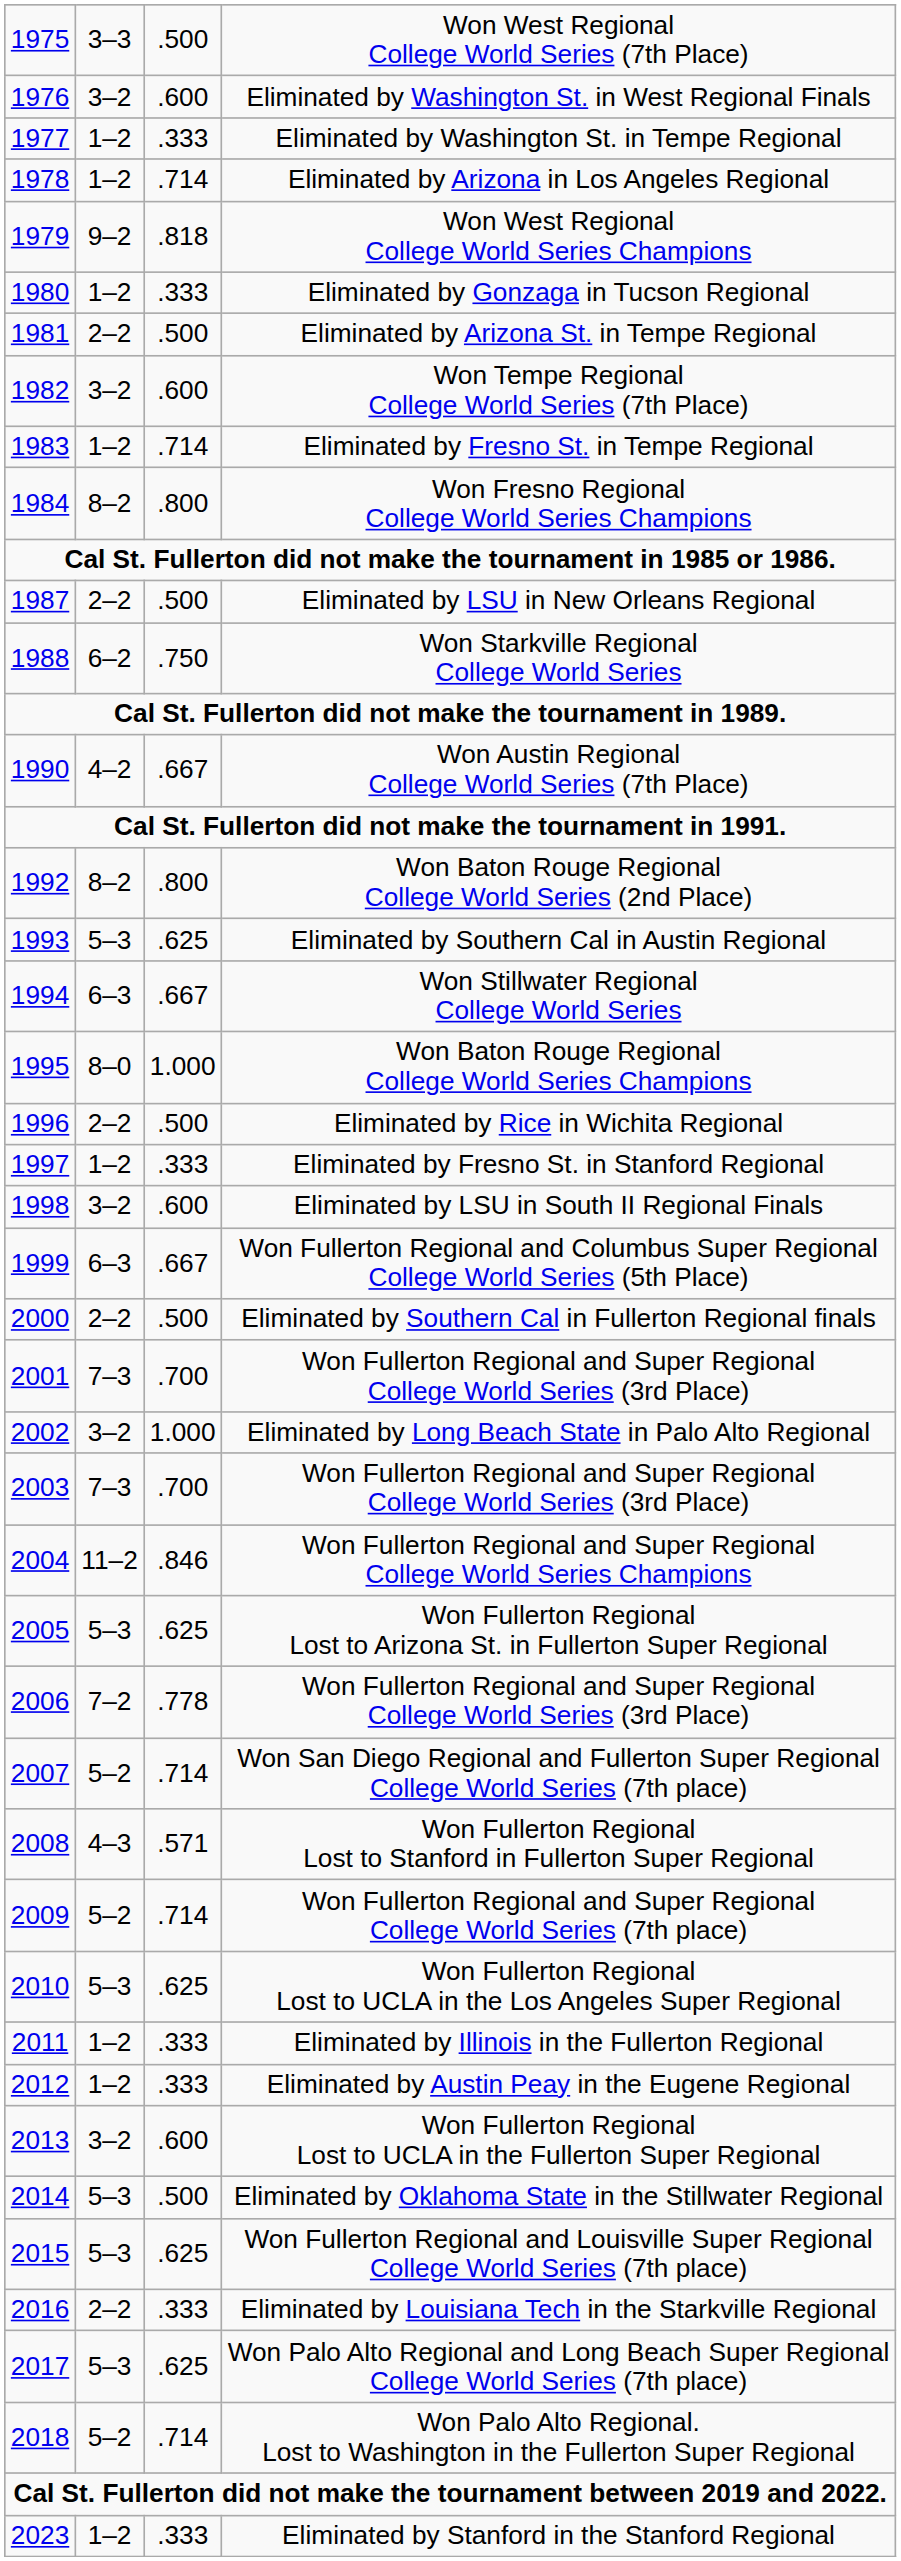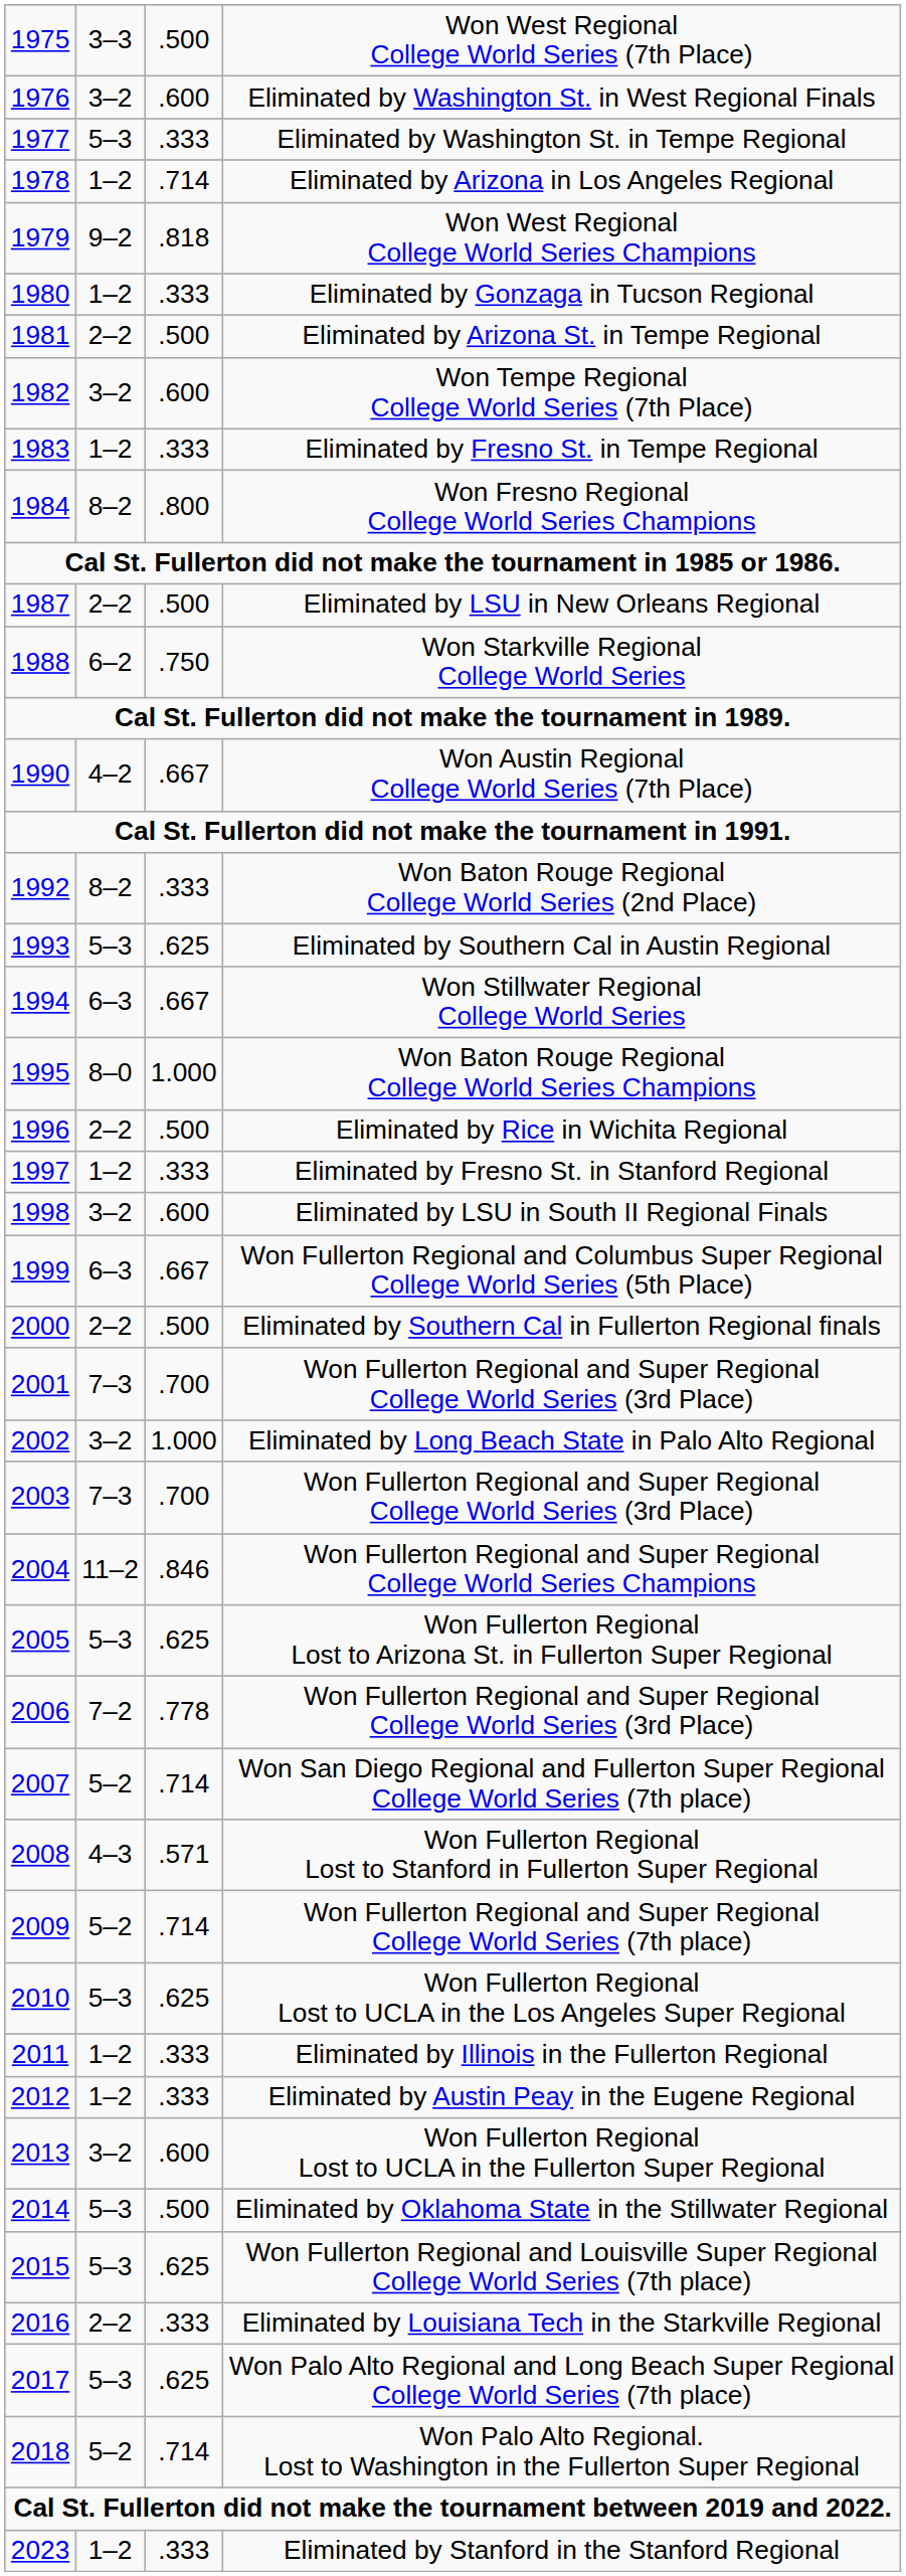 <table class="wikitable sortable" style="text-align:center">
 <tr>
 <td><a href='#'>1975</a></td>
 <td>3–3</td>
 <td>.500</td>
 <td>Won West Regional <br><a href='#'>College World Series</a> (7th Place)</td>
 </tr>
 <tr>
 <td><a href='#'>1976</a></td>
 <td>3–2</td>
 <td>.600</td>
 <td>Eliminated by <a href='#'>Washington St.</a> in West Regional Finals</td>
 </tr>
 <tr>
 <td><a href='#'>1977</a></td>
-<td>1–2</td>
+<td>5–3</td>
 <td>.333</td>
 <td>Eliminated by Washington St. in Tempe Regional</td>
 </tr>
 <tr>
 <td><a href='#'>1978</a></td>
 <td>1–2</td>
 <td>.714</td>
 <td>Eliminated by <a href='#'>Arizona</a> in Los Angeles Regional</td>
 </tr>
 <tr>
 <td><a href='#'>1979</a></td>
 <td>9–2</td>
 <td>.818</td>
 <td>Won West Regional <br><a href='#'>College World Series Champions</a></td>
 </tr>
 <tr>
 <td><a href='#'>1980</a></td>
 <td>1–2</td>
 <td>.333</td>
 <td>Eliminated by <a href='#'>Gonzaga</a> in Tucson Regional</td>
 </tr>
 <tr>
 <td><a href='#'>1981</a></td>
 <td>2–2</td>
 <td>.500</td>
 <td>Eliminated by <a href='#'>Arizona St.</a> in Tempe Regional</td>
 </tr>
 <tr>
 <td><a href='#'>1982</a></td>
 <td>3–2</td>
 <td>.600</td>
 <td>Won Tempe Regional<br><a href='#'>College World Series</a> (7th Place)</td>
 </tr>
 <tr>
 <td><a href='#'>1983</a></td>
 <td>1–2</td>
-<td>.714</td>
+<td>.333</td>
 <td>Eliminated by <a href='#'>Fresno St.</a> in Tempe Regional</td>
 </tr>
 <tr>
 <td><a href='#'>1984</a></td>
 <td>8–2</td>
 <td>.800</td>
 <td>Won Fresno Regional <br><a href='#'>College World Series Champions</a></td>
 </tr>
 <tr>
 <td colspan=4><strong>Cal St. Fullerton did not make the tournament in 1985 or 1986.</strong></td>
 </tr>
 <tr>
 <td><a href='#'>1987</a></td>
 <td>2–2</td>
 <td>.500</td>
 <td>Eliminated by <a href='#'>LSU</a> in New Orleans Regional</td>
 </tr>
 <tr>
 <td><a href='#'>1988</a></td>
 <td>6–2</td>
 <td>.750</td>
 <td>Won Starkville Regional <br><a href='#'>College World Series</a></td>
 </tr>
 <tr>
 <td colspan=4><strong>Cal St. Fullerton did not make the tournament in 1989.</strong></td>
 </tr>
 <tr>
 <td><a href='#'>1990</a></td>
 <td>4–2</td>
 <td>.667</td>
 <td>Won Austin Regional<br><a href='#'>College World Series</a> (7th Place)</td>
 </tr>
 <tr>
 <td colspan=4><strong>Cal St. Fullerton did not make the tournament in 1991.</strong></td>
 </tr>
 <tr>
 <td><a href='#'>1992</a></td>
 <td>8–2</td>
-<td>.800</td>
+<td>.333</td>
 <td>Won Baton Rouge Regional <br><a href='#'>College World Series</a> (2nd Place)</td>
 </tr>
 <tr>
 <td><a href='#'>1993</a></td>
 <td>5–3</td>
 <td>.625</td>
 <td>Eliminated by Southern Cal in Austin Regional</td>
 </tr>
 <tr>
 <td><a href='#'>1994</a></td>
 <td>6–3</td>
 <td>.667</td>
 <td>Won Stillwater Regional <br><a href='#'>College World Series</a></td>
 </tr>
 <tr>
 <td><a href='#'>1995</a></td>
 <td>8–0</td>
 <td>1.000</td>
 <td>Won Baton Rouge Regional <br> <a href='#'>College World Series Champions</a></td>
 </tr>
 <tr>
 <td><a href='#'>1996</a></td>
 <td>2–2</td>
 <td>.500</td>
 <td>Eliminated by <a href='#'>Rice</a> in Wichita Regional</td>
 </tr>
 <tr>
 <td><a href='#'>1997</a></td>
 <td>1–2</td>
 <td>.333</td>
 <td>Eliminated by Fresno St. in Stanford Regional</td>
 </tr>
 <tr>
 <td><a href='#'>1998</a></td>
 <td>3–2</td>
 <td>.600</td>
 <td>Eliminated by LSU in South II Regional Finals</td>
 </tr>
 <tr>
 <td><a href='#'>1999</a></td>
 <td>6–3</td>
 <td>.667</td>
 <td>Won Fullerton Regional and Columbus Super Regional <br><a href='#'>College World Series</a> (5th Place)</td>
 </tr>
 <tr>
 <td><a href='#'>2000</a></td>
 <td>2–2</td>
 <td>.500</td>
 <td>Eliminated by <a href='#'>Southern Cal</a> in Fullerton Regional finals</td>
 </tr>
 <tr>
 <td><a href='#'>2001</a></td>
 <td>7–3</td>
 <td>.700</td>
 <td>Won Fullerton Regional and Super Regional<br><a href='#'>College World Series</a> (3rd Place)</td>
 </tr>
 <tr>
 <td><a href='#'>2002</a></td>
 <td>3–2</td>
 <td>1.000</td>
 <td>Eliminated by <a href='#'>Long Beach State</a> in Palo Alto Regional</td>
 </tr>
 <tr>
 <td><a href='#'>2003</a></td>
 <td>7–3</td>
 <td>.700</td>
 <td>Won Fullerton Regional and Super Regional<br><a href='#'>College World Series</a> (3rd Place)</td>
 </tr>
 <tr>
 <td><a href='#'>2004</a></td>
 <td>11–2</td>
 <td>.846</td>
 <td>Won Fullerton Regional and Super Regional<br><a href='#'>College World Series Champions</a></td>
 </tr>
 <tr>
 <td><a href='#'>2005</a></td>
 <td>5–3</td>
 <td>.625</td>
 <td>Won Fullerton Regional<br>Lost to Arizona St. in Fullerton Super Regional</td>
 </tr>
 <tr>
 <td><a href='#'>2006</a></td>
 <td>7–2</td>
 <td>.778</td>
 <td>Won Fullerton Regional and Super Regional<br> <a href='#'>College World Series</a> (3rd Place)</td>
 </tr>
 <tr>
 <td><a href='#'>2007</a></td>
 <td>5–2</td>
 <td>.714</td>
 <td>Won San Diego Regional and Fullerton Super Regional<br> <a href='#'>College World Series</a> (7th place)</td>
 </tr>
 <tr>
 <td><a href='#'>2008</a></td>
 <td>4–3</td>
 <td>.571</td>
 <td>Won Fullerton Regional<br> Lost to Stanford in Fullerton Super Regional</td>
 </tr>
 <tr>
 <td><a href='#'>2009</a></td>
 <td>5–2</td>
 <td>.714</td>
 <td>Won Fullerton Regional and Super Regional<br><a href='#'>College World Series</a> (7th place)</td>
 </tr>
 <tr>
 <td><a href='#'>2010</a></td>
 <td>5–3</td>
 <td>.625</td>
 <td>Won Fullerton Regional<br> Lost to UCLA in the Los Angeles Super Regional</td>
 </tr>
 <tr>
 <td><a href='#'>2011</a></td>
 <td>1–2</td>
 <td>.333</td>
 <td>Eliminated by <a href='#'>Illinois</a> in the Fullerton Regional</td>
 </tr>
 <tr>
 <td><a href='#'>2012</a></td>
 <td>1–2</td>
 <td>.333</td>
 <td>Eliminated by <a href='#'>Austin Peay</a> in the Eugene Regional</td>
 </tr>
 <tr>
 <td><a href='#'>2013</a></td>
 <td>3–2</td>
 <td>.600</td>
 <td>Won Fullerton Regional<br>Lost to UCLA in the Fullerton Super Regional</td>
 </tr>
 <tr>
 <td><a href='#'>2014</a></td>
 <td>5–3</td>
 <td>.500</td>
 <td>Eliminated by <a href='#'>Oklahoma State</a> in the Stillwater Regional</td>
 </tr>
 <tr>
 <td><a href='#'>2015</a></td>
 <td>5–3</td>
 <td>.625</td>
 <td>Won Fullerton Regional and Louisville Super Regional<br><a href='#'>College World Series</a> (7th place)</td>
 </tr>
 <tr>
 <td><a href='#'>2016</a></td>
 <td>2–2</td>
 <td>.333</td>
 <td>Eliminated by <a href='#'>Louisiana Tech</a> in the Starkville Regional</td>
 </tr>
 <tr>
 <td><a href='#'>2017</a></td>
 <td>5–3</td>
 <td>.625</td>
 <td>Won Palo Alto Regional and Long Beach Super Regional<br><a href='#'>College World Series</a> (7th place)</td>
 </tr>
 <tr>
 <td><a href='#'>2018</a></td>
 <td>5–2</td>
 <td>.714</td>
 <td>Won Palo Alto Regional. <br>Lost to Washington in the Fullerton Super Regional</td>
 </tr>
 <tr>
 <td colspan=4><strong>Cal St. Fullerton did not make the tournament between 2019 and 2022.</strong></td>
 </tr>
 <tr>
 <td><a href='#'>2023</a></td>
 <td>1–2</td>
 <td>.333</td>
 <td>Eliminated by Stanford in the Stanford Regional</td>
 </tr>
 <tr>
 </tr>
 </table>
